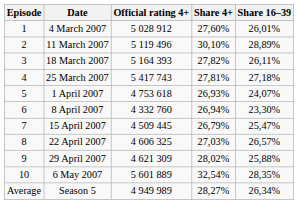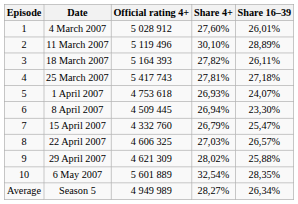 <table class="wikitable" style="font-size:100%; text-align:center">
 <tr>
 <th>Episode</th>
 <th>Date</th>
 <th>Official rating 4+</th>
 <th>Share 4+</th>
 <th>Share 16–39</th>
 </tr>
 <tr>
 <td>1</td>
 <td>4 March 2007</td>
 <td>5 028 912</td>
 <td>27,60%</td>
 <td>26,01%</td>
 </tr>
 <tr>
 <td>2</td>
 <td>11 March 2007</td>
 <td>5 119 496</td>
 <td>30,10%</td>
 <td>28,89%</td>
 </tr>
 <tr>
 <td>3</td>
 <td>18 March 2007</td>
 <td>5 164 393</td>
 <td>27,82%</td>
 <td>26,11%</td>
 </tr>
 <tr>
 <td>4</td>
 <td>25 March 2007</td>
 <td>5 417 743</td>
 <td>27,81%</td>
 <td>27,18%</td>
 </tr>
 <tr>
 <td>5</td>
 <td>1 April 2007</td>
 <td>4 753 618</td>
 <td>26,93%</td>
 <td>24,07%</td>
 </tr>
 <tr>
 <td>6</td>
 <td>8 April 2007</td>
-<td>4 332 760</td>
+<td>4 509 445</td>
 <td>26,94%</td>
 <td>23,30%</td>
 </tr>
 <tr>
 <td>7</td>
 <td>15 April 2007</td>
-<td>4 509 445</td>
+<td>4 332 760</td>
 <td>26,79%</td>
 <td>25,47%</td>
 </tr>
 <tr>
 <td>8</td>
 <td>22 April 2007</td>
 <td>4 606 325</td>
 <td>27,03%</td>
 <td>26,57%</td>
 </tr>
 <tr>
 <td>9</td>
 <td>29 April 2007</td>
 <td>4 621 309</td>
 <td>28,02%</td>
 <td>25,88%</td>
 </tr>
 <tr>
 <td>10</td>
 <td>6 May 2007</td>
 <td>5 601 889</td>
 <td>32,54%</td>
 <td>28,35%</td>
 </tr>
 <tr>
 <td>Average</td>
 <td>Season 5</td>
 <td>4 949 989</td>
 <td>28,27%</td>
 <td>26,34%</td>
 </tr>
 </table>
